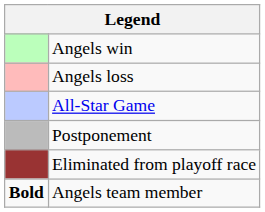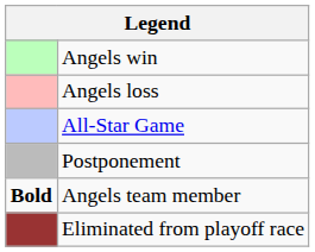 <table class="wikitable" style="font-size:90%">
 <tr>
 <th colspan="2">Legend</th>
 </tr>
 <tr>
 <td bgcolor="#bbffbb"> </td>
 <td>Angels win</td>
 </tr>
 <tr>
 <td bgcolor="#ffbbbb"> </td>
 <td>Angels loss</td>
 </tr>
 <tr>
 <td bgcolor="#bbcaff"> </td>
 <td><a href='#'>All-Star Game</a></td>
 </tr>
 <tr>
 <td bgcolor="#bbbbbb"> </td>
 <td>Postponement</td>
 </tr>
 <tr>
+<td><strong>Bold</strong></td>
+<td>Angels team member</td>
+</tr>
+<tr>
 <td bgcolor="#993333"> </td>
 <td>Eliminated from playoff race</td>
 </tr>
-<tr>
-<td><strong>Bold</strong></td>
-<td>Angels team member</td>
-</tr>
 </table>
